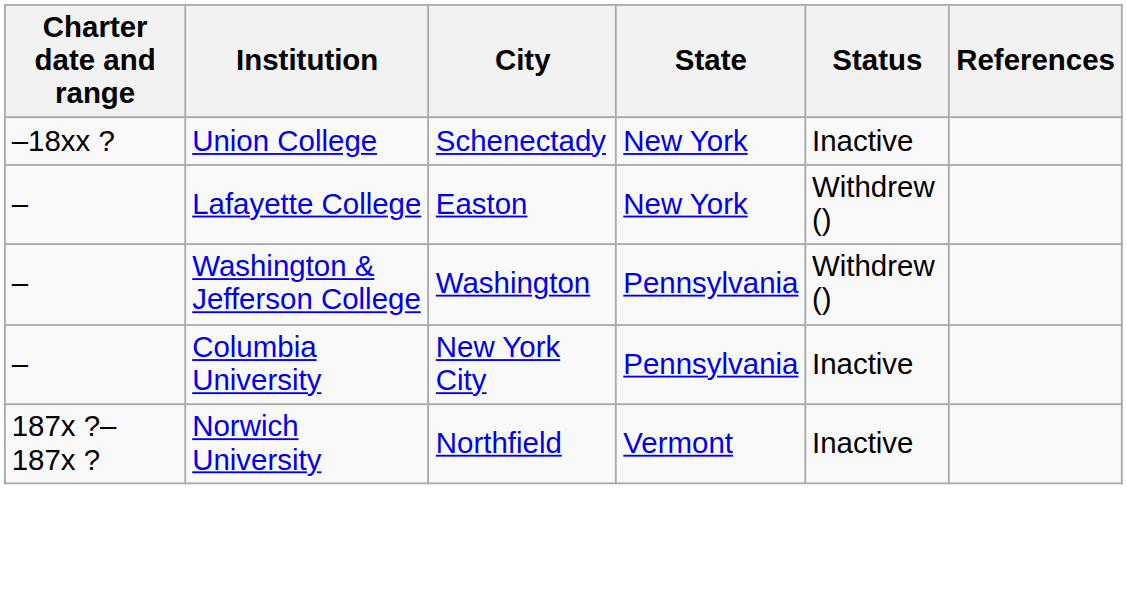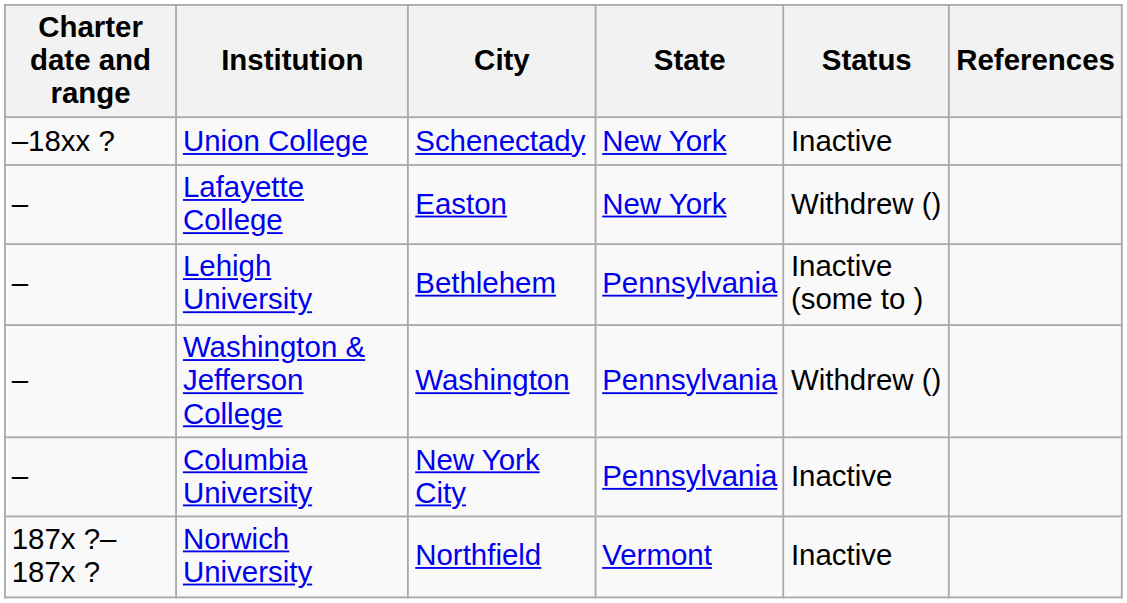 <table class="sortable wikitable">
 <tr>
 <th>Charter date and range</th>
 <th>Institution</th>
 <th>City</th>
 <th>State</th>
 <th>Status</th>
 <th>References</th>
 </tr>
 <tr>
 <td>–18xx ?</td>
 <td><a href='#'>Union College</a></td>
 <td><a href='#'>Schenectady</a></td>
 <td><a href='#'>New York</a></td>
 <td>Inactive</td>
 <td></td>
 </tr>
 <tr>
 <td>–</td>
 <td><a href='#'>Lafayette College</a></td>
 <td><a href='#'>Easton</a></td>
 <td><a href='#'>New York</a></td>
 <td>Withdrew (<strong></strong>)</td>
 <td></td>
 </tr>
 <tr>
 <td>–</td>
+<td><a href='#'>Lehigh University</a></td>
+<td><a href='#'>Bethlehem</a></td>
+<td><a href='#'>Pennsylvania</a></td>
+<td>Inactive (some to <strong></strong>)</td>
+<td></td>
+</tr>
+<tr>
+<td>–</td>
 <td><a href='#'>Washington & Jefferson College</a></td>
 <td><a href='#'>Washington</a></td>
 <td><a href='#'>Pennsylvania</a></td>
 <td>Withdrew (<strong></strong>)</td>
 <td></td>
 </tr>
 <tr>
 <td>–</td>
 <td><a href='#'>Columbia University</a></td>
 <td><a href='#'>New York City</a></td>
 <td><a href='#'>Pennsylvania</a></td>
 <td>Inactive</td>
 <td></td>
 </tr>
 <tr>
 <td>187x ?–187x ?</td>
 <td><a href='#'>Norwich University</a> </td>
 <td><a href='#'>Northfield</a></td>
 <td><a href='#'>Vermont</a></td>
 <td>Inactive</td>
 <td></td>
 </tr>
 </table>
